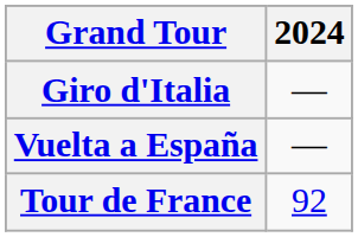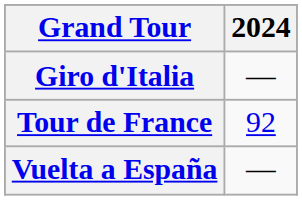 <table class="wikitable plainrowheaders">
 <tr>
 <th scope="col"><a href='#'>Grand Tour</a></th>
 <th scope="col">2024</th>
 </tr>
 <tr style="text-align:center;">
 <th scope="row"> <a href='#'>Giro d'Italia</a></th>
 <td>—</td>
 </tr>
 <tr style="text-align:center;">
+<th scope="row"> <a href='#'>Tour de France</a></th>
+<td><a href='#'>92</a></td>
+</tr>
+<tr style="text-align:center;">
 <th scope="row"> <a href='#'>Vuelta a España</a></th>
 <td>—</td>
 </tr>
-<tr style="text-align:center;">
-<th scope="row"> <a href='#'>Tour de France</a></th>
-<td><a href='#'>92</a></td>
-</tr>
 </table>
